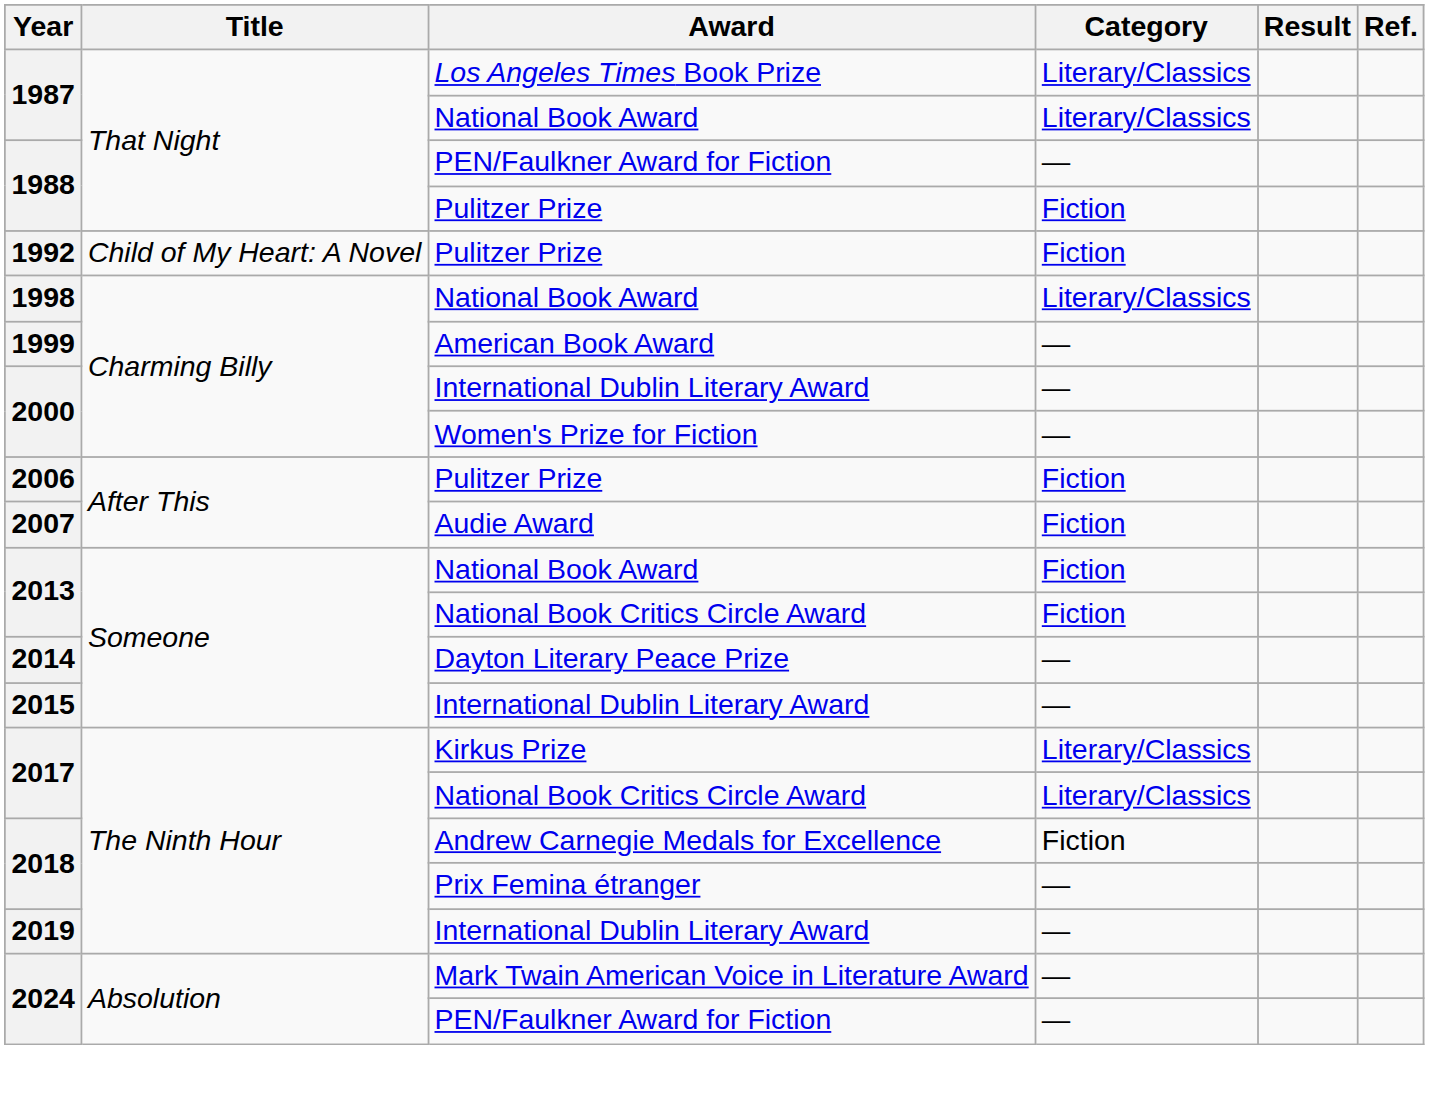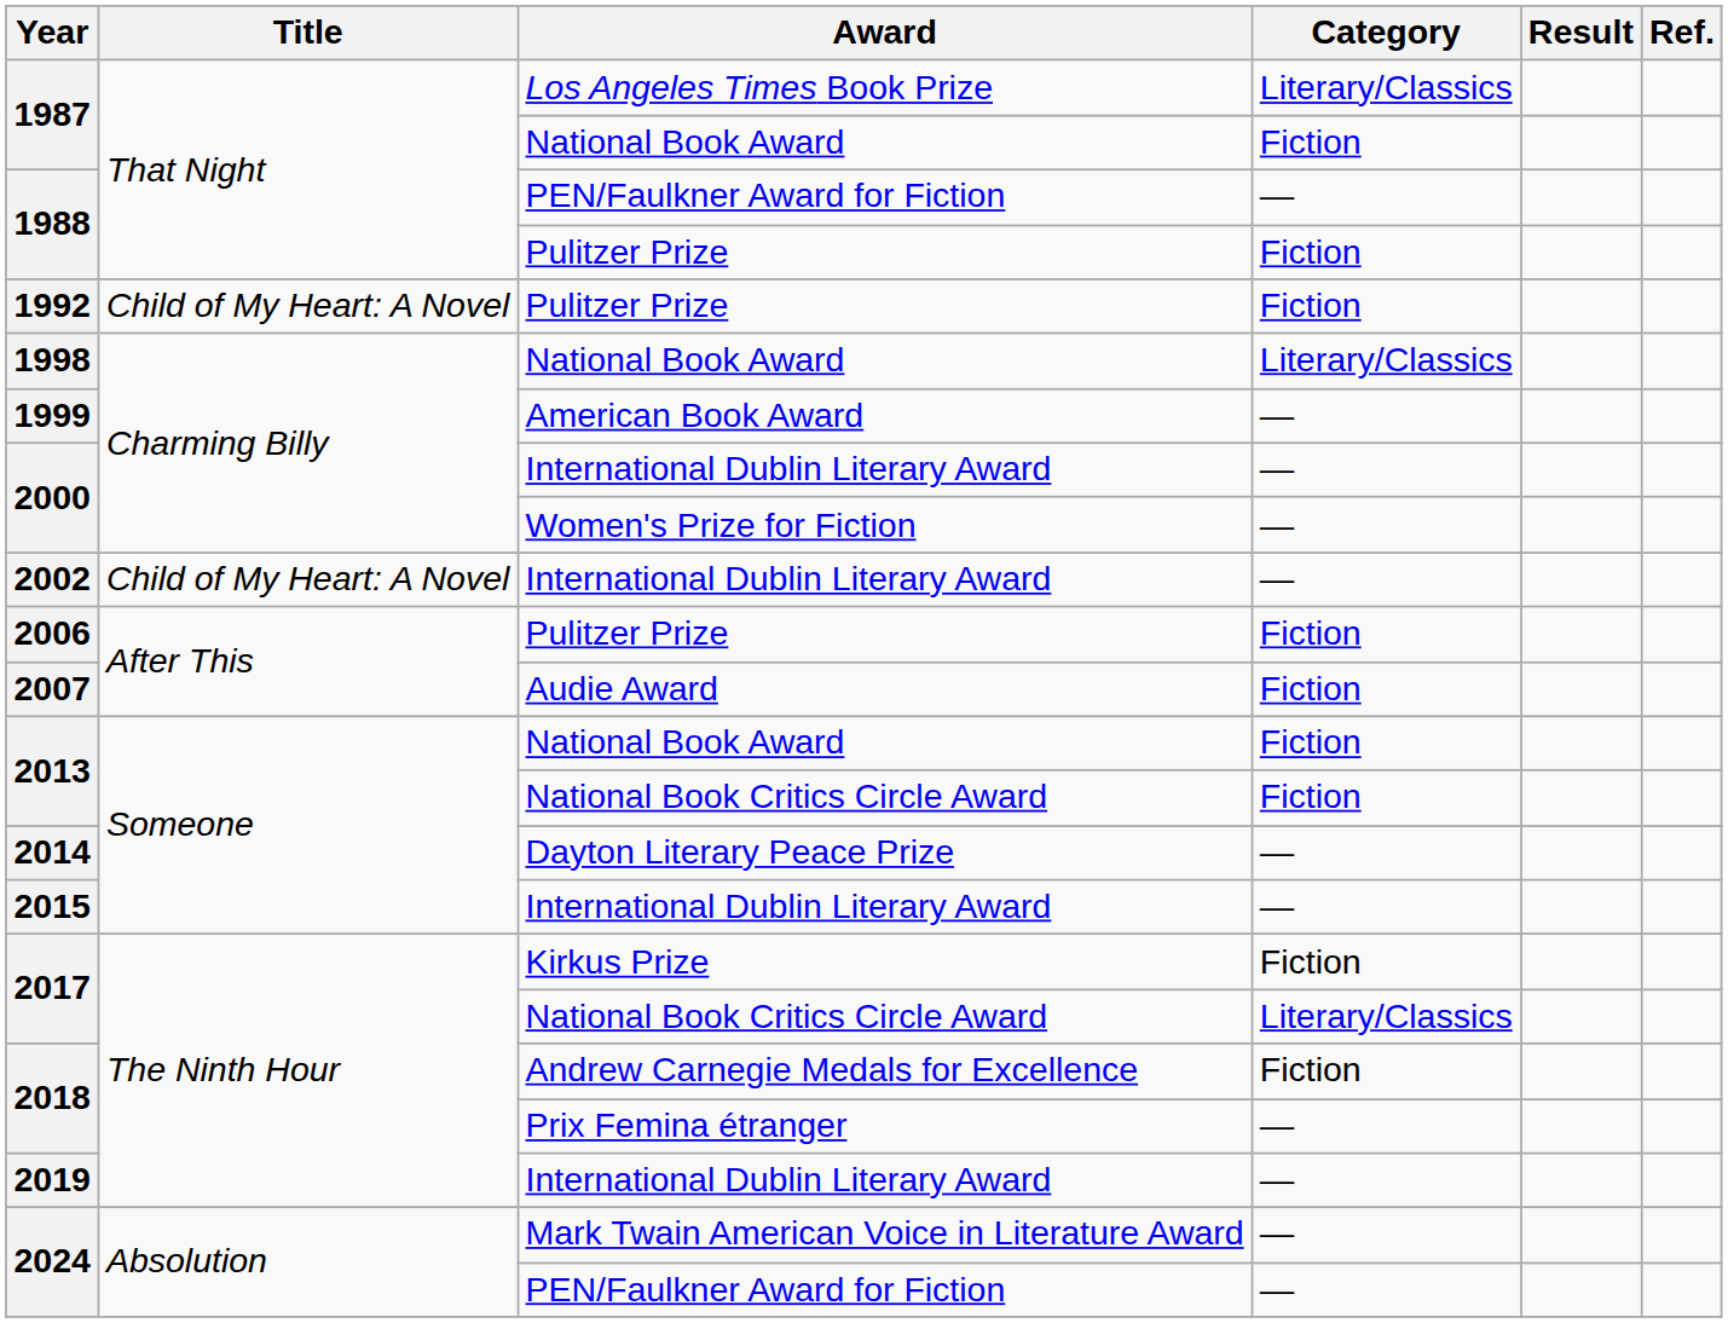 <table class="wikitable sortable">
 <tr>
 <th>Year</th>
 <th>Title</th>
 <th>Award</th>
 <th>Category</th>
 <th>Result</th>
 <th>Ref.</th>
 </tr>
 <tr>
 <th rowspan="2">1987</th>
 <td rowspan="4"><em>That Night</em></td>
 <td><a href='#'><em>Los Angeles Times</em> Book Prize</a></td>
 <td><a href='#'>Literary/Classics</a></td>
 <td></td>
 <td></td>
 </tr>
 <tr>
 <td><a href='#'>National Book Award</a></td>
-<td><a href='#'>Literary/Classics</a></td>
+<td><a href='#'>Fiction</a></td>
 <td></td>
 <td></td>
 </tr>
 <tr>
 <th rowspan="2">1988</th>
 <td><a href='#'>PEN/Faulkner Award for Fiction</a></td>
 <td>—</td>
 <td></td>
 <td></td>
 </tr>
 <tr>
 <td><a href='#'>Pulitzer Prize</a></td>
 <td><a href='#'>Fiction</a></td>
 <td></td>
 <td></td>
 </tr>
 <tr>
 <th>1992</th>
 <td><em>Child of My Heart: A Novel</em></td>
 <td><a href='#'>Pulitzer Prize</a></td>
 <td><a href='#'>Fiction</a></td>
 <td></td>
 <td></td>
 </tr>
 <tr>
 <th>1998</th>
 <td rowspan="4"><em>Charming Billy</em></td>
 <td><a href='#'>National Book Award</a></td>
 <td><a href='#'>Literary/Classics</a></td>
 <td></td>
 <td></td>
 </tr>
 <tr>
 <th>1999</th>
 <td><a href='#'>American Book Award</a></td>
 <td>—</td>
 <td></td>
 <td></td>
 </tr>
 <tr>
 <th rowspan="2">2000</th>
 <td><a href='#'>International Dublin Literary Award</a></td>
 <td>—</td>
 <td></td>
 <td></td>
 </tr>
 <tr>
 <td><a href='#'>Women's Prize for Fiction</a></td>
 <td>—</td>
 <td></td>
 <td></td>
 </tr>
 <tr>
+<th>2002</th>
+<td><em>Child of My Heart: A Novel</em></td>
+<td><a href='#'>International Dublin Literary Award</a></td>
+<td>—</td>
+<td></td>
+<td></td>
+</tr>
+<tr>
 <th>2006</th>
 <td rowspan="2"><em>After This</em></td>
 <td><a href='#'>Pulitzer Prize</a></td>
 <td><a href='#'>Fiction</a></td>
 <td></td>
 <td></td>
 </tr>
 <tr>
 <th>2007</th>
 <td><a href='#'>Audie Award</a></td>
 <td><a href='#'>Fiction</a></td>
 <td></td>
 <td></td>
 </tr>
 <tr>
 <th rowspan="2">2013</th>
 <td rowspan="4"><em>Someone</em></td>
 <td><a href='#'>National Book Award</a></td>
 <td><a href='#'>Fiction</a></td>
 <td></td>
 <td></td>
 </tr>
 <tr>
 <td><a href='#'>National Book Critics Circle Award</a></td>
 <td><a href='#'>Fiction</a></td>
 <td></td>
 <td></td>
 </tr>
 <tr>
 <th>2014</th>
 <td><a href='#'>Dayton Literary Peace Prize</a></td>
 <td>—</td>
 <td></td>
 <td></td>
 </tr>
 <tr>
 <th>2015</th>
 <td><a href='#'>International Dublin Literary Award</a></td>
 <td>—</td>
 <td></td>
 <td></td>
 </tr>
 <tr>
 <th rowspan="2">2017</th>
 <td rowspan="5"><em>The Ninth Hour</em></td>
 <td><a href='#'>Kirkus Prize</a></td>
-<td><a href='#'>Literary/Classics</a></td>
+<td>Fiction</td>
 <td></td>
 <td></td>
 </tr>
 <tr>
 <td><a href='#'>National Book Critics Circle Award</a></td>
 <td><a href='#'>Literary/Classics</a></td>
 <td></td>
 <td></td>
 </tr>
 <tr>
 <th rowspan="2">2018</th>
 <td><a href='#'>Andrew Carnegie Medals for Excellence</a></td>
 <td>Fiction</td>
 <td></td>
 <td></td>
 </tr>
 <tr>
 <td><a href='#'>Prix Femina étranger</a></td>
 <td>—</td>
 <td></td>
 <td></td>
 </tr>
 <tr>
 <th>2019</th>
 <td><a href='#'>International Dublin Literary Award</a></td>
 <td>—</td>
 <td></td>
 <td></td>
 </tr>
 <tr>
 <th rowspan="2">2024</th>
 <td rowspan="2"><em>Absolution</em></td>
 <td><a href='#'>Mark Twain American Voice in Literature Award</a></td>
 <td>—</td>
 <td></td>
 <td></td>
 </tr>
 <tr>
 <td><a href='#'>PEN/Faulkner Award for Fiction</a></td>
 <td>—</td>
 <td></td>
 <td></td>
 </tr>
 </table>
